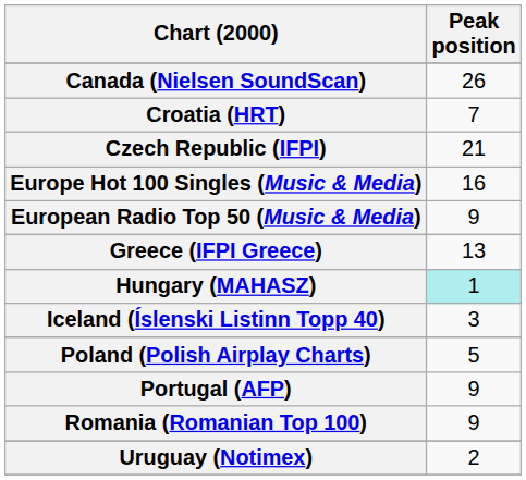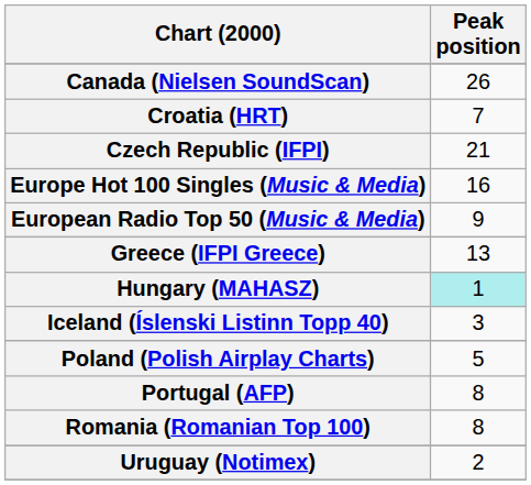 <table class="wikitable sortable plainrowheaders" style="text-align:center">
 <tr>
 <th scope="col">Chart (2000)</th>
 <th scope="col">Peak<br>position</th>
 </tr>
 <tr>
 </tr>
 <tr>
 </tr>
 <tr>
 </tr>
 <tr>
 </tr>
 <tr>
 </tr>
 <tr>
 <th scope="row">Canada (<a href='#'>Nielsen SoundScan</a>)</th>
 <td>26</td>
 </tr>
 <tr>
 <th scope="row">Croatia (<a href='#'>HRT</a>)</th>
 <td>7</td>
 </tr>
 <tr>
 <th scope="row">Czech Republic (<a href='#'>IFPI</a>)</th>
 <td>21</td>
 </tr>
 <tr>
 <th scope="row">Europe Hot 100 Singles (<em><a href='#'>Music & Media</a></em>)</th>
 <td>16</td>
 </tr>
 <tr>
 <th scope="row">European Radio Top 50 (<em><a href='#'>Music & Media</a></em>)</th>
 <td>9</td>
 </tr>
 <tr>
 </tr>
 <tr>
 </tr>
 <tr>
 <th scope="row">Greece (<a href='#'>IFPI Greece</a>)</th>
 <td>13</td>
 </tr>
 <tr>
 <th scope="row">Hungary (<a href='#'>MAHASZ</a>)</th>
 <td style="background: paleturquoise;">1</td>
 </tr>
 <tr>
 <th scope="row">Iceland (<a href='#'>Íslenski Listinn Topp 40</a>)</th>
 <td>3</td>
 </tr>
 <tr>
 </tr>
 <tr>
 </tr>
 <tr>
 </tr>
 <tr>
 <th scope="row">Poland (<a href='#'>Polish Airplay Charts</a>)</th>
 <td>5</td>
 </tr>
 <tr>
 <th scope="row">Portugal (<a href='#'>AFP</a>)</th>
-<td>9</td>
+<td>8</td>
 </tr>
 <tr>
 <th scope="row">Romania (<a href='#'>Romanian Top 100</a>)</th>
-<td>9</td>
+<td>8</td>
 </tr>
 <tr>
 </tr>
 <tr>
 </tr>
 <tr>
 <th scope="row">Uruguay (<a href='#'>Notimex</a>)</th>
 <td>2</td>
 </tr>
 <tr>
 </tr>
 </table>
